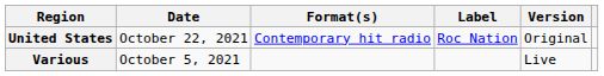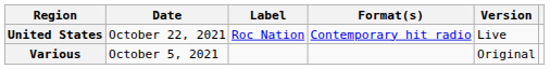 <table class="wikitable plainrowheaders">
 <tr>
 <th scope="col">Region</th>
 <th scope="col">Date</th>
+<th scope="col">Label</th>
 <th scope="col">Format(s)</th>
-<th scope="col">Label</th>
 <th scope="col">Version</th>
 <th scope="col"></th>
 </tr>
 <tr>
 <th scope="row">United States</th>
 <td>October 22, 2021</td>
+<td><a href='#'>Roc Nation</a></td>
 <td><a href='#'>Contemporary hit radio</a></td>
-<td><a href='#'>Roc Nation</a></td>
-<td>Original</td>
+<td>Live</td>
 <td align="center"></td>
 </tr>
 <tr>
 <th scope="row">Various</th>
 <td>October 5, 2021</td>
 <td></td>
 <td></td>
-<td>Live</td>
+<td>Original</td>
 <td align="center"></td>
 </tr>
 </table>
